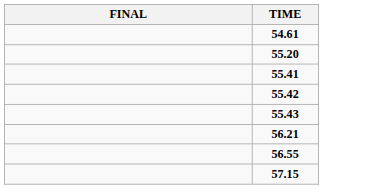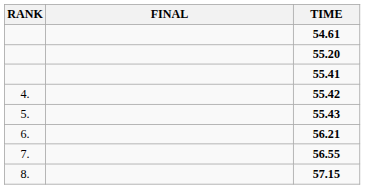 <table class="wikitable" style="border-collapse: collapse; font-size: 90%;">
 <tr>
+<th>RANK</th>
 <th style="width: 20em">FINAL</th>
 <th style="width: 5em">TIME</th>
 </tr>
 <tr>
+<td align="center"></td>
 <td></td>
 <td align="center"><strong>54.61</strong></td>
 </tr>
 <tr>
+<td align="center"></td>
 <td></td>
 <td align="center"><strong>55.20</strong></td>
 </tr>
 <tr>
+<td align="center"></td>
 <td></td>
 <td align="center"><strong>55.41</strong></td>
 </tr>
 <tr>
+<td align="center">4.</td>
 <td></td>
 <td align="center"><strong>55.42</strong></td>
 </tr>
 <tr>
+<td align="center">5.</td>
 <td></td>
 <td align="center"><strong>55.43</strong></td>
 </tr>
 <tr>
+<td align="center">6.</td>
 <td></td>
 <td align="center"><strong>56.21</strong></td>
 </tr>
 <tr>
+<td align="center">7.</td>
 <td></td>
 <td align="center"><strong>56.55</strong></td>
 </tr>
 <tr>
+<td align="center">8.</td>
 <td></td>
 <td align="center"><strong>57.15</strong></td>
 </tr>
 </table>
